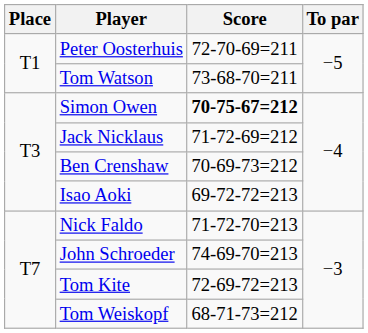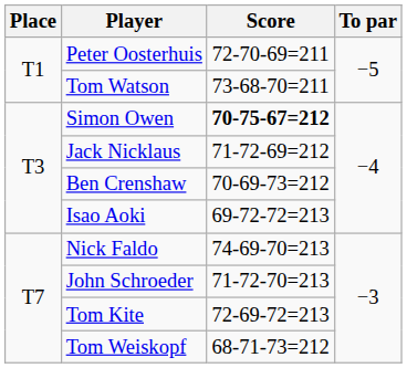 <table class="wikitable">
 <tr>
 <th>Place</th>
 <th>Player</th>
 <th>Score</th>
 <th>To par</th>
 </tr>
 <tr>
 <td rowspan="2" align=center>T1</td>
 <td> <a href='#'>Peter Oosterhuis</a></td>
 <td align=center>72-70-69=211</td>
 <td rowspan="2" align=center>−5</td>
 </tr>
 <tr>
 <td> <a href='#'>Tom Watson</a></td>
 <td align=center>73-68-70=211</td>
 </tr>
 <tr>
 <td rowspan="4" align=center>T3</td>
 <td> <a href='#'>Simon Owen</a></td>
 <td align=center><strong>70-75-67=212</strong></td>
 <td rowspan="4" align=center>−4</td>
 </tr>
 <tr>
 <td> <a href='#'>Jack Nicklaus</a></td>
 <td align=center>71-72-69=212</td>
 </tr>
 <tr>
 <td> <a href='#'>Ben Crenshaw</a></td>
 <td align=center>70-69-73=212</td>
 </tr>
 <tr>
 <td> <a href='#'>Isao Aoki</a></td>
 <td align=center>69-72-72=213</td>
 </tr>
 <tr>
 <td rowspan="4" align=center>T7</td>
 <td> <a href='#'>Nick Faldo</a></td>
-<td align=center>71-72-70=213</td>
+<td align=center>74-69-70=213</td>
 <td rowspan="4" align=center>−3</td>
 </tr>
 <tr>
 <td> <a href='#'>John Schroeder</a></td>
-<td align=center>74-69-70=213</td>
+<td align=center>71-72-70=213</td>
 </tr>
 <tr>
 <td> <a href='#'>Tom Kite</a></td>
 <td align=center>72-69-72=213</td>
 </tr>
 <tr>
 <td> <a href='#'>Tom Weiskopf</a></td>
 <td align=center>68-71-73=212</td>
 </tr>
 </table>
